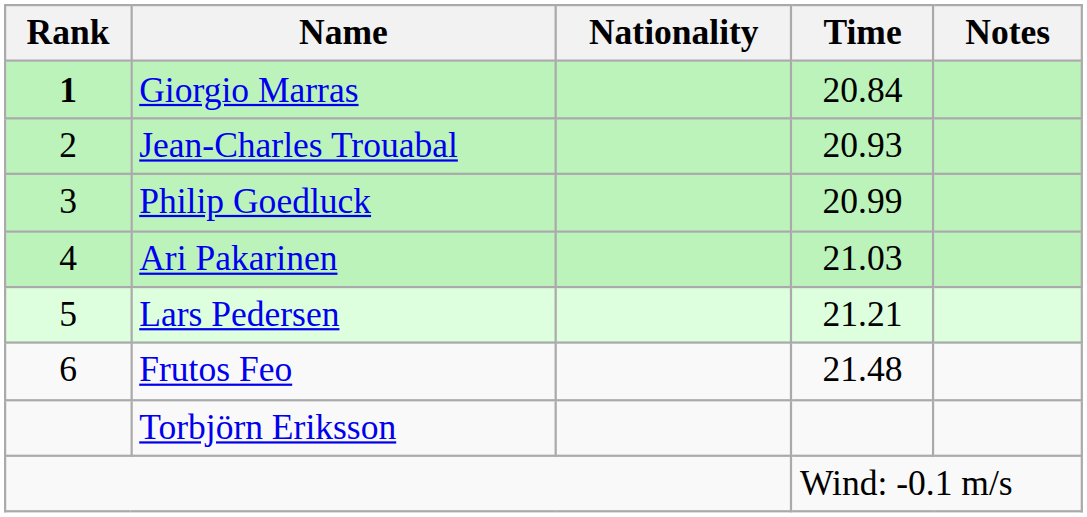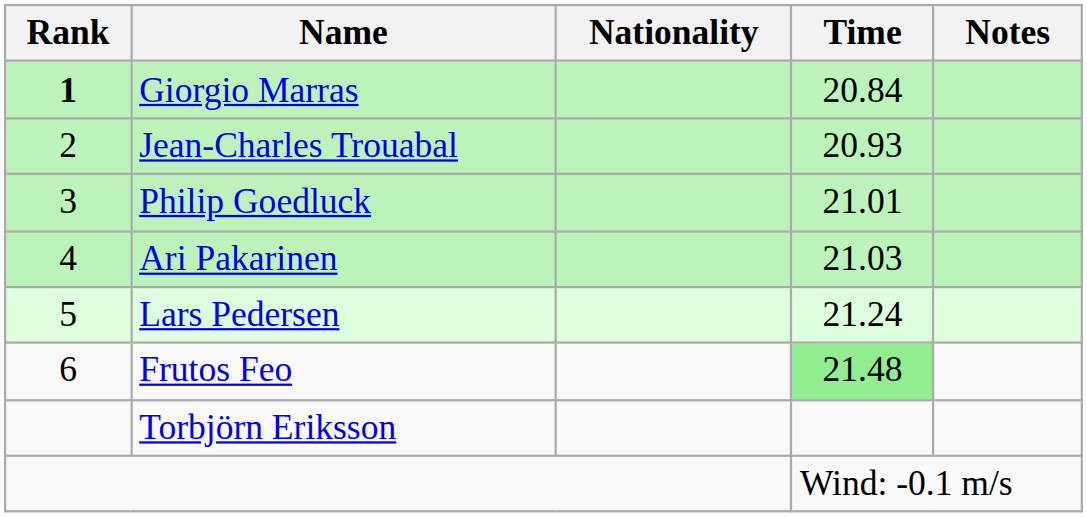 <table class="wikitable sortable" style="text-align:center;width: 55%">
 <tr>
 <th>Rank</th>
 <th>Name</th>
 <th>Nationality</th>
 <th>Time</th>
 <th>Notes</th>
 </tr>
 <tr bgcolor=bbf3bb>
 <td><strong>1</strong></td>
 <td align=left><a href='#'>Giorgio Marras</a></td>
 <td align=left></td>
 <td>20.84</td>
 <td></td>
 </tr>
 <tr bgcolor=bbf3bb>
 <td>2</td>
 <td align=left><a href='#'>Jean-Charles Trouabal</a></td>
 <td align=left></td>
 <td>20.93</td>
 <td></td>
 </tr>
 <tr bgcolor=bbf3bb>
 <td>3</td>
 <td align=left><a href='#'>Philip Goedluck</a></td>
 <td align=left></td>
-<td>20.99</td>
+<td>21.01</td>
 <td></td>
 </tr>
 <tr bgcolor=bbf3bb>
 <td>4</td>
 <td align=left><a href='#'>Ari Pakarinen</a></td>
 <td align=left></td>
 <td>21.03</td>
 <td></td>
 </tr>
 <tr bgcolor=ddffdd>
 <td>5</td>
 <td align=left><a href='#'>Lars Pedersen</a></td>
 <td align=left></td>
-<td>21.21</td>
+<td>21.24</td>
 <td></td>
 </tr>
 <tr>
 <td>6</td>
 <td align=left><a href='#'>Frutos Feo</a></td>
 <td align=left></td>
-<td>21.48</td>
+<td style="background: lightgreen;">21.48</td>
 <td></td>
 </tr>
 <tr>
 <td></td>
 <td align=left><a href='#'>Torbjörn Eriksson</a></td>
 <td align=left></td>
 <td></td>
 <td></td>
 </tr>
 <tr class="sortbottom">
 <td colspan="3"></td>
 <td colspan="2" style="text-align:left;">Wind: -0.1 m/s</td>
 </tr>
 </table>
